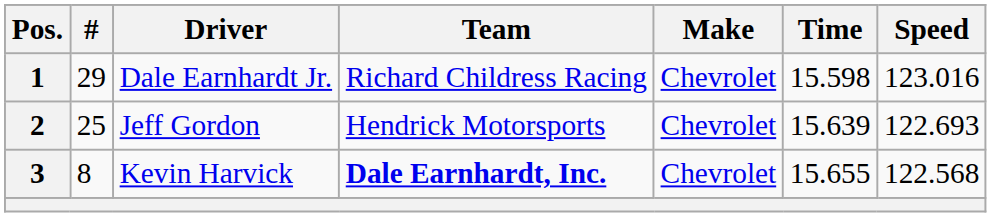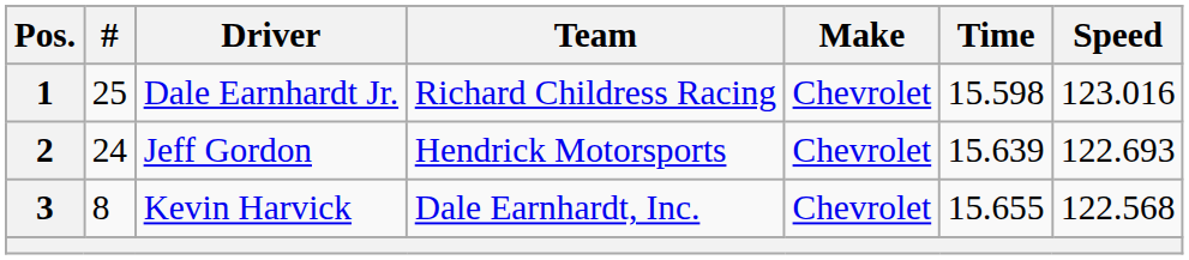 <table class="wikitable" style="font-size:95%">
 <tr>
 <th>Pos.</th>
 <th>#</th>
 <th>Driver</th>
 <th>Team</th>
 <th>Make</th>
 <th>Time</th>
 <th>Speed</th>
 </tr>
 <tr>
 <th>1</th>
-<td>29</td>
+<td>25</td>
 <td><a href='#'>Dale Earnhardt Jr.</a></td>
 <td><a href='#'>Richard Childress Racing</a></td>
 <td><a href='#'>Chevrolet</a></td>
 <td>15.598</td>
 <td>123.016</td>
 </tr>
 <tr>
 <th>2</th>
-<td>25</td>
+<td>24</td>
 <td><a href='#'>Jeff Gordon</a></td>
 <td><a href='#'>Hendrick Motorsports</a></td>
 <td><a href='#'>Chevrolet</a></td>
 <td>15.639</td>
 <td>122.693</td>
 </tr>
 <tr>
 <th>3</th>
 <td>8</td>
 <td><a href='#'>Kevin Harvick</a></td>
-<td><strong><a href='#'>Dale Earnhardt, Inc.</a></strong></td>
+<td><a href='#'>Dale Earnhardt, Inc.</a></td>
 <td><a href='#'>Chevrolet</a></td>
 <td>15.655</td>
 <td>122.568</td>
 </tr>
 <tr>
 <th colspan="7"></th>
 </tr>
 </table>
